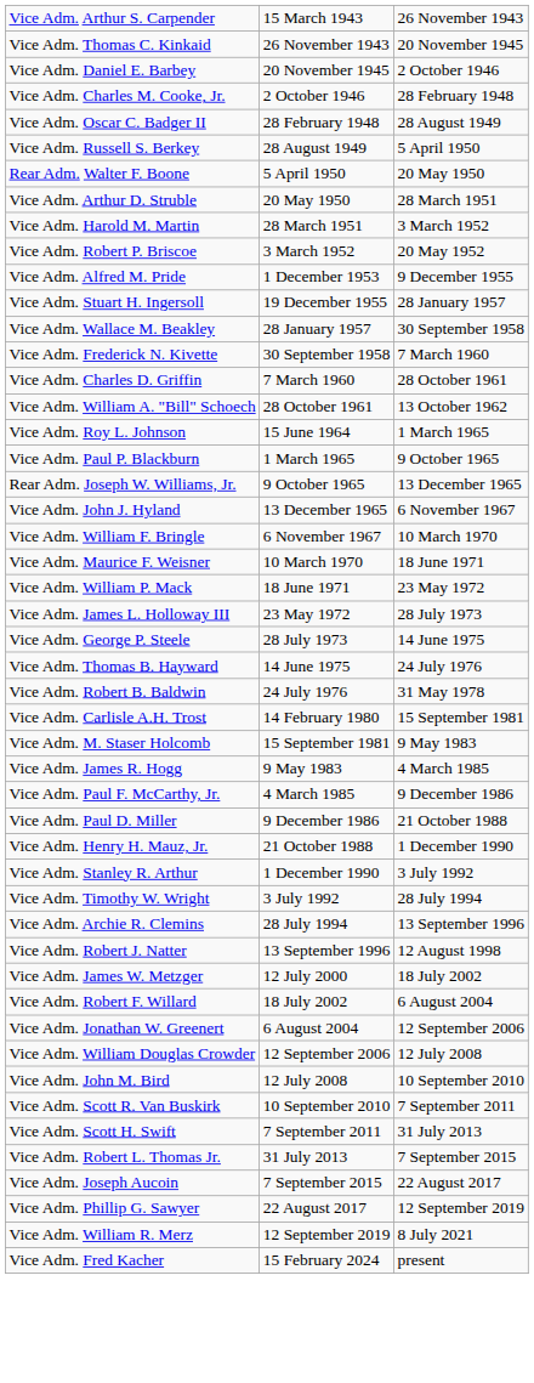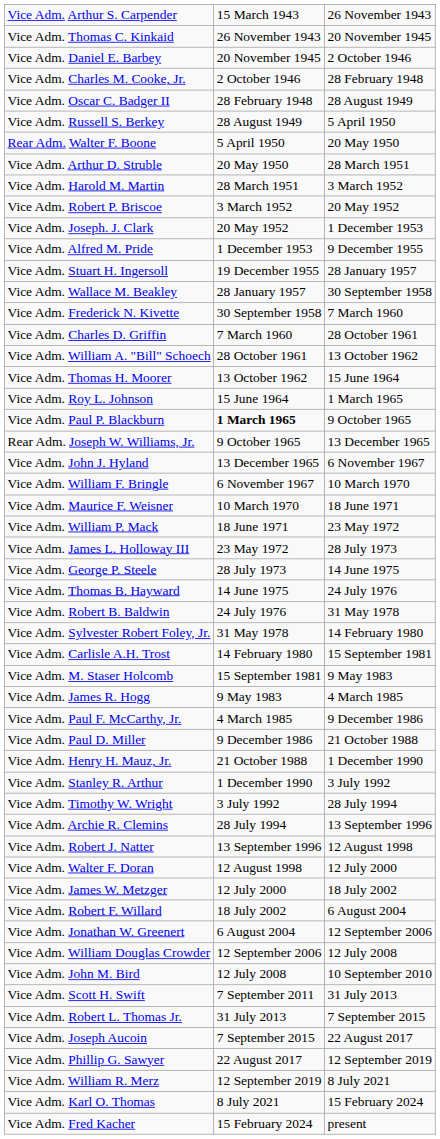 <table class="wikitable">
 <tr>
 <td><a href='#'>Vice Adm.</a> <a href='#'>Arthur S. Carpender</a></td>
 <td>15 March 1943</td>
 <td>26 November 1943</td>
 </tr>
 <tr>
 <td>Vice Adm. <a href='#'>Thomas C. Kinkaid</a></td>
 <td>26 November 1943</td>
 <td>20 November 1945</td>
 </tr>
 <tr>
 <td>Vice Adm. <a href='#'>Daniel E. Barbey</a></td>
 <td>20 November 1945</td>
 <td>2 October 1946</td>
 </tr>
 <tr>
 <td>Vice Adm. <a href='#'>Charles M. Cooke, Jr.</a></td>
 <td>2 October 1946</td>
 <td>28 February 1948</td>
 </tr>
 <tr>
 <td>Vice Adm. <a href='#'>Oscar C. Badger II</a></td>
 <td>28 February 1948</td>
 <td>28 August 1949</td>
 </tr>
 <tr>
 <td>Vice Adm. <a href='#'>Russell S. Berkey</a></td>
 <td>28 August 1949</td>
 <td>5 April 1950</td>
 </tr>
 <tr>
 <td><a href='#'>Rear Adm.</a> <a href='#'>Walter F. Boone</a></td>
 <td>5 April 1950</td>
 <td>20 May 1950</td>
 </tr>
 <tr>
 <td>Vice Adm. <a href='#'>Arthur D. Struble</a></td>
 <td>20 May 1950</td>
 <td>28 March 1951</td>
 </tr>
 <tr>
 <td>Vice Adm. <a href='#'>Harold M. Martin</a></td>
 <td>28 March 1951</td>
 <td>3 March 1952</td>
 </tr>
 <tr>
 <td>Vice Adm. <a href='#'>Robert P. Briscoe</a></td>
 <td>3 March 1952</td>
 <td>20 May 1952</td>
 </tr>
 <tr>
+<td>Vice Adm. <a href='#'>Joseph. J. Clark</a></td>
+<td>20 May 1952</td>
+<td>1 December 1953</td>
+</tr>
+<tr>
 <td>Vice Adm. <a href='#'>Alfred M. Pride</a></td>
 <td>1 December 1953</td>
 <td>9 December 1955</td>
 </tr>
 <tr>
 <td>Vice Adm. <a href='#'>Stuart H. Ingersoll</a></td>
 <td>19 December 1955</td>
 <td>28 January 1957</td>
 </tr>
 <tr>
 <td>Vice Adm. <a href='#'>Wallace M. Beakley</a></td>
 <td>28 January 1957</td>
 <td>30 September 1958</td>
 </tr>
 <tr>
 <td>Vice Adm. <a href='#'>Frederick N. Kivette</a></td>
 <td>30 September 1958</td>
 <td>7 March 1960</td>
 </tr>
 <tr>
 <td>Vice Adm. <a href='#'>Charles D. Griffin</a></td>
 <td>7 March 1960</td>
 <td>28 October 1961</td>
 </tr>
 <tr>
 <td>Vice Adm. <a href='#'>William A. "Bill" Schoech</a></td>
 <td>28 October 1961</td>
 <td>13 October 1962</td>
 </tr>
 <tr>
+<td>Vice Adm. <a href='#'>Thomas H. Moorer</a></td>
+<td>13 October 1962</td>
+<td>15 June 1964</td>
+</tr>
+<tr>
 <td>Vice Adm. <a href='#'>Roy L. Johnson</a></td>
 <td>15 June 1964</td>
 <td>1 March 1965</td>
 </tr>
 <tr>
 <td>Vice Adm. <a href='#'>Paul P. Blackburn</a></td>
-<td>1 March 1965</td>
+<td><strong>1 March 1965</strong></td>
 <td>9 October 1965</td>
 </tr>
 <tr>
 <td>Rear Adm. <a href='#'>Joseph W. Williams, Jr.</a></td>
 <td>9 October 1965</td>
 <td>13 December 1965</td>
 </tr>
 <tr>
 <td>Vice Adm. <a href='#'>John J. Hyland</a></td>
 <td>13 December 1965</td>
 <td>6 November 1967</td>
 </tr>
 <tr>
 <td>Vice Adm. <a href='#'>William F. Bringle</a></td>
 <td>6 November 1967</td>
 <td>10 March 1970</td>
 </tr>
 <tr>
 <td>Vice Adm. <a href='#'>Maurice F. Weisner</a></td>
 <td>10 March 1970</td>
 <td>18 June 1971</td>
 </tr>
 <tr>
 <td>Vice Adm. <a href='#'>William P. Mack</a></td>
 <td>18 June 1971</td>
 <td>23 May 1972</td>
 </tr>
 <tr>
 <td>Vice Adm. <a href='#'>James L. Holloway III</a></td>
 <td>23 May 1972</td>
 <td>28 July 1973</td>
 </tr>
 <tr>
 <td>Vice Adm. <a href='#'>George P. Steele</a></td>
 <td>28 July 1973</td>
 <td>14 June 1975</td>
 </tr>
 <tr>
 <td>Vice Adm. <a href='#'>Thomas B. Hayward</a></td>
 <td>14 June 1975</td>
 <td>24 July 1976</td>
 </tr>
 <tr>
 <td>Vice Adm. <a href='#'>Robert B. Baldwin</a></td>
 <td>24 July 1976</td>
 <td>31 May 1978</td>
+</tr>
+<tr>
+<td>Vice Adm. <a href='#'>Sylvester Robert Foley, Jr.</a></td>
+<td>31 May 1978</td>
+<td>14 February 1980</td>
 </tr>
 <tr>
 <td>Vice Adm. <a href='#'>Carlisle A.H. Trost</a></td>
 <td>14 February 1980</td>
 <td>15 September 1981</td>
 </tr>
 <tr>
 <td>Vice Adm. <a href='#'>M. Staser Holcomb</a></td>
 <td>15 September 1981</td>
 <td>9 May 1983</td>
 </tr>
 <tr>
 <td>Vice Adm. <a href='#'>James R. Hogg</a></td>
 <td>9 May 1983</td>
 <td>4 March 1985</td>
 </tr>
 <tr>
 <td>Vice Adm. <a href='#'>Paul F. McCarthy, Jr.</a></td>
 <td>4 March 1985</td>
 <td>9 December 1986</td>
 </tr>
 <tr>
 <td>Vice Adm. <a href='#'>Paul D. Miller</a></td>
 <td>9 December 1986</td>
 <td>21 October 1988</td>
 </tr>
 <tr>
 <td>Vice Adm. <a href='#'>Henry H. Mauz, Jr.</a></td>
 <td>21 October 1988</td>
 <td>1 December 1990</td>
 </tr>
 <tr>
 <td>Vice Adm. <a href='#'>Stanley R. Arthur</a></td>
 <td>1 December 1990</td>
 <td>3 July 1992</td>
 </tr>
 <tr>
 <td>Vice Adm. <a href='#'>Timothy W. Wright</a></td>
 <td>3 July 1992</td>
 <td>28 July 1994</td>
 </tr>
 <tr>
 <td>Vice Adm. <a href='#'>Archie R. Clemins</a></td>
 <td>28 July 1994</td>
 <td>13 September 1996</td>
 </tr>
 <tr>
 <td>Vice Adm. <a href='#'>Robert J. Natter</a></td>
 <td>13 September 1996</td>
 <td>12 August 1998</td>
 </tr>
 <tr>
+<td>Vice Adm. <a href='#'>Walter F. Doran</a></td>
+<td>12 August 1998</td>
+<td>12 July 2000</td>
+</tr>
+<tr>
 <td>Vice Adm. <a href='#'>James W. Metzger</a></td>
 <td>12 July 2000</td>
 <td>18 July 2002</td>
 </tr>
 <tr>
 <td>Vice Adm. <a href='#'>Robert F. Willard</a></td>
 <td>18 July 2002</td>
 <td>6 August 2004</td>
 </tr>
 <tr>
 <td>Vice Adm. <a href='#'>Jonathan W. Greenert</a></td>
 <td>6 August 2004</td>
 <td>12 September 2006</td>
 </tr>
 <tr>
 <td>Vice Adm. <a href='#'>William Douglas Crowder</a></td>
 <td>12 September 2006</td>
 <td>12 July 2008</td>
 </tr>
 <tr>
 <td>Vice Adm. <a href='#'>John M. Bird</a></td>
 <td>12 July 2008</td>
 <td>10 September 2010</td>
-</tr>
-<tr>
-<td>Vice Adm. <a href='#'>Scott R. Van Buskirk</a></td>
-<td>10 September 2010</td>
-<td>7 September 2011</td>
 </tr>
 <tr>
 <td>Vice Adm. <a href='#'>Scott H. Swift</a></td>
 <td>7 September 2011</td>
 <td>31 July 2013</td>
 </tr>
 <tr>
 <td>Vice Adm. <a href='#'>Robert L. Thomas Jr.</a></td>
 <td>31 July 2013</td>
 <td>7 September 2015</td>
 </tr>
 <tr>
 <td>Vice Adm. <a href='#'>Joseph Aucoin</a></td>
 <td>7 September 2015</td>
 <td>22 August 2017</td>
 </tr>
 <tr>
 <td>Vice Adm. <a href='#'>Phillip G. Sawyer</a></td>
 <td>22 August 2017</td>
 <td>12 September 2019</td>
 </tr>
 <tr>
 <td>Vice Adm. <a href='#'>William R. Merz</a></td>
 <td>12 September 2019</td>
 <td>8 July 2021</td>
 </tr>
 <tr>
+<td>Vice Adm. <a href='#'>Karl O. Thomas</a></td>
+<td>8 July 2021</td>
+<td>15 February 2024</td>
+</tr>
+<tr>
 <td>Vice Adm. <a href='#'>Fred Kacher</a></td>
 <td>15 February 2024</td>
 <td>present</td>
 </tr>
 </table>
